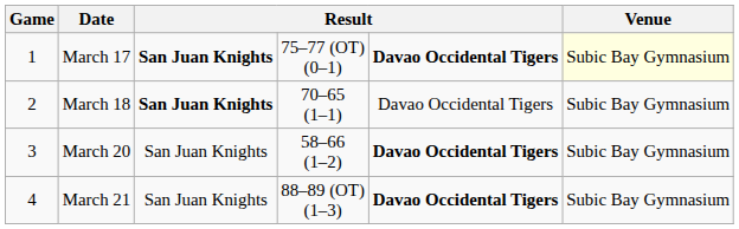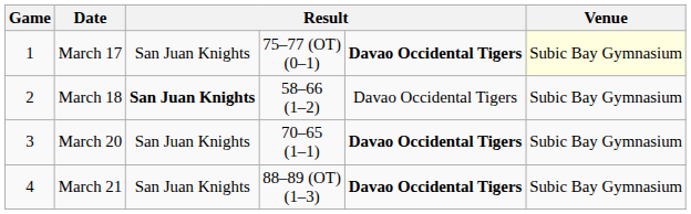 <table class="wikitable" style="text-align:center">
 <tr>
 <th>Game</th>
 <th>Date</th>
 <th colspan="3">Result</th>
 <th>Venue</th>
 </tr>
 <tr>
 <td>1</td>
 <td>March 17</td>
-<td><strong>San Juan Knights</strong></td>
+<td>San Juan Knights</td>
 <td>75–77 (OT) <br> (0–1)</td>
 <td><strong>Davao Occidental Tigers</strong></td>
 <td style="background: lightyellow;">Subic Bay Gymnasium</td>
 </tr>
 <tr>
 <td>2</td>
 <td>March 18</td>
 <td><strong>San Juan Knights</strong></td>
-<td>70–65 <br> (1–1)</td>
+<td>58–66 <br> (1–2)</td>
 <td>Davao Occidental Tigers</td>
 <td>Subic Bay Gymnasium</td>
 </tr>
 <tr>
 <td>3</td>
 <td>March 20</td>
 <td>San Juan Knights</td>
-<td>58–66 <br> (1–2)</td>
+<td>70–65 <br> (1–1)</td>
 <td><strong>Davao Occidental Tigers</strong></td>
 <td>Subic Bay Gymnasium</td>
 </tr>
 <tr>
 <td>4</td>
 <td>March 21</td>
 <td>San Juan Knights</td>
 <td>88–89 (OT) <br> (1–3)</td>
 <td><strong>Davao Occidental Tigers</strong></td>
 <td>Subic Bay Gymnasium</td>
 </tr>
 </table>
